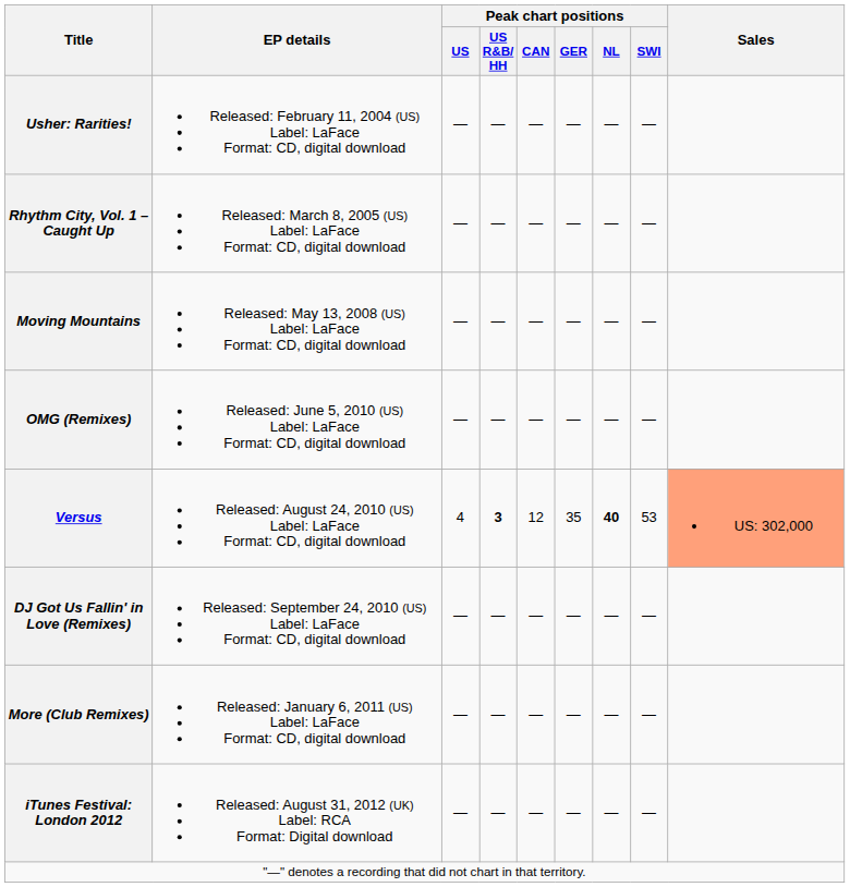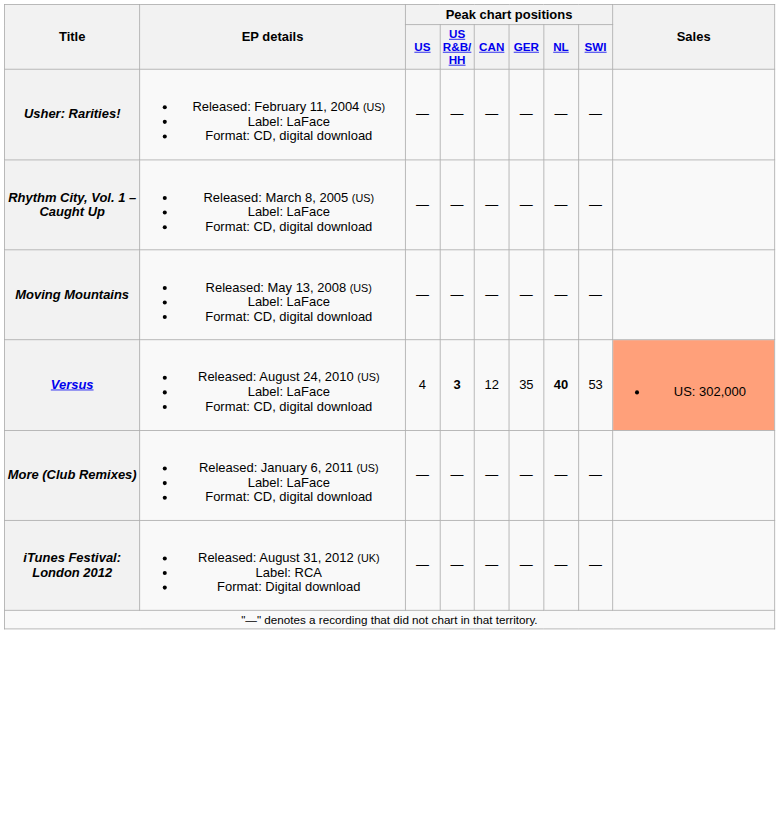 <table class="wikitable plainrowheaders" style="text-align:center;" border="1">
 <tr>
 <th scope="col" rowspan="2" style="width:10em;">Title</th>
 <th scope="col" rowspan="2" style="width:20em;">EP details</th>
 <th scope="col" colspan="6">Peak chart positions</th>
 <th scope="col" rowspan="2" style="width:12em;">Sales</th>
 </tr>
 <tr>
 <th scope="col" style="width:2.5em;font-size:90%;"><a href='#'>US</a><br></th>
 <th scope="col" style="width:2.5em;font-size:90%;"><a href='#'>US<br>R&B/<br>HH</a><br></th>
 <th scope="col" style="width:2.5em;font-size:90%;"><a href='#'>CAN</a><br></th>
 <th scope="col" style="width:2.5em;font-size:90%;"><a href='#'>GER</a><br></th>
 <th scope="col" style="width:2.5em;font-size:90%;"><a href='#'>NL</a><br></th>
 <th scope="col" style="width:2.5em;font-size:90%;"><a href='#'>SWI</a><br></th>
 </tr>
 <tr>
 <th scope="row"><em>Usher: Rarities!</em></th>
 <td><br><ul><li>Released: February 11, 2004 <small>(US)</small></li><li>Label: LaFace</li><li>Format: CD, digital download</li></ul></td>
 <td>—</td>
 <td>—</td>
 <td>—</td>
 <td>—</td>
 <td>—</td>
 <td>—</td>
 <td></td>
 </tr>
 <tr>
 <th scope="row"><em>Rhythm City, Vol. 1 – Caught Up</em></th>
 <td><br><ul><li>Released: March 8, 2005 <small>(US)</small></li><li>Label: LaFace</li><li>Format: CD, digital download</li></ul></td>
 <td>—</td>
 <td>—</td>
 <td>—</td>
 <td>—</td>
 <td>—</td>
 <td>—</td>
 <td></td>
 </tr>
 <tr>
 <th scope="row"><em>Moving Mountains</em></th>
 <td><br><ul><li>Released: May 13, 2008 <small>(US)</small></li><li>Label: LaFace</li><li>Format: CD, digital download</li></ul></td>
 <td>—</td>
 <td>—</td>
 <td>—</td>
 <td>—</td>
 <td>—</td>
 <td>—</td>
 <td></td>
 </tr>
 <tr>
-<th scope="row"><em>OMG (Remixes)</em></th>
-<td><br><ul><li>Released: June 5, 2010 <small>(US)</small></li><li>Label: LaFace</li><li>Format: CD, digital download</li></ul></td>
-<td>—</td>
-<td>—</td>
-<td>—</td>
-<td>—</td>
-<td>—</td>
-<td>—</td>
-<td></td>
-</tr>
-<tr>
 <th scope="row"><em><a href='#'>Versus</a></em></th>
 <td><br><ul><li>Released: August 24, 2010 <small>(US)</small></li><li>Label: LaFace</li><li>Format: CD, digital download</li></ul></td>
 <td>4</td>
 <td><strong>3</strong></td>
 <td>12</td>
 <td>35</td>
 <td><strong>40</strong></td>
 <td>53</td>
 <td style="background: lightsalmon;"><br><ul><li>US: 302,000</li></ul></td>
-</tr>
-<tr>
-<th scope="row"><em>DJ Got Us Fallin' in Love (Remixes)</em></th>
-<td><br><ul><li>Released: September 24, 2010 <small>(US)</small></li><li>Label: LaFace</li><li>Format: CD, digital download</li></ul></td>
-<td>—</td>
-<td>—</td>
-<td>—</td>
-<td>—</td>
-<td>—</td>
-<td>—</td>
-<td></td>
 </tr>
 <tr>
 <th scope="row"><em>More (Club Remixes)</em></th>
 <td><br><ul><li>Released: January 6, 2011 <small>(US)</small></li><li>Label: LaFace</li><li>Format: CD, digital download</li></ul></td>
 <td>—</td>
 <td>—</td>
 <td>—</td>
 <td>—</td>
 <td>—</td>
 <td>—</td>
 <td></td>
 </tr>
 <tr>
 <th scope="row"><em>iTunes Festival: London 2012</em></th>
 <td><br><ul><li>Released: August 31, 2012 <small>(UK)</small></li><li>Label: RCA</li><li>Format: Digital download</li></ul></td>
 <td>—</td>
 <td>—</td>
 <td>—</td>
 <td>—</td>
 <td>—</td>
 <td>—</td>
 <td></td>
 </tr>
 <tr>
 <td colspan="9" style="font-size:90%">"—" denotes a recording that did not chart in that territory.</td>
 </tr>
 </table>
